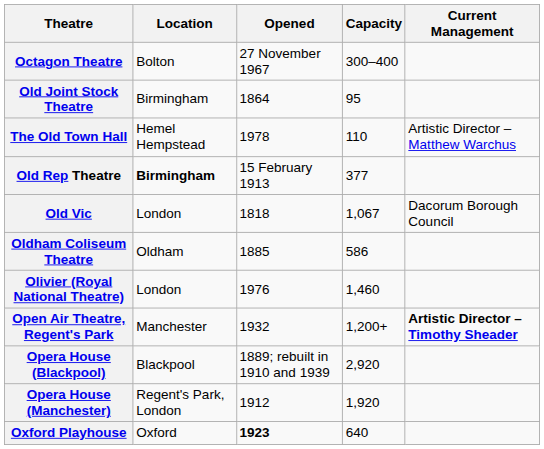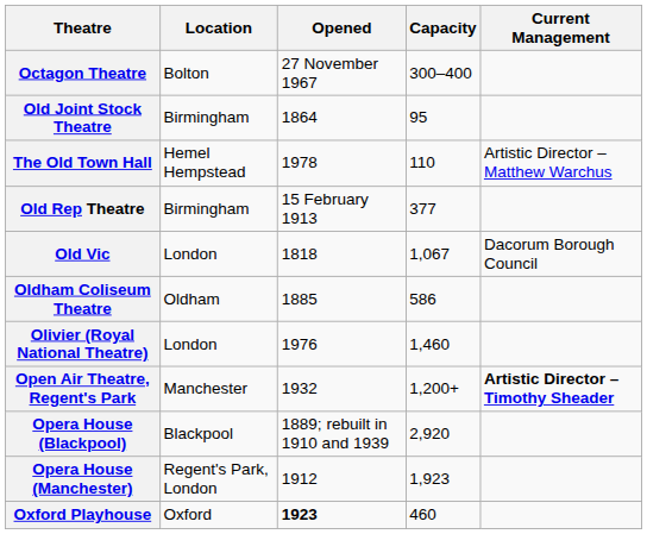 <table class="wikitable" style="font-size:96%; text-align: left">
 <tr>
 <th>Theatre</th>
 <th>Location</th>
 <th>Opened</th>
 <th>Capacity</th>
 <th>Current Management</th>
 </tr>
 <tr>
 <th><a href='#'>Octagon Theatre</a></th>
 <td>Bolton</td>
 <td>27 November 1967</td>
 <td>300–400</td>
 <td></td>
 </tr>
 <tr>
 <th><a href='#'>Old Joint Stock Theatre</a></th>
 <td>Birmingham</td>
 <td>1864</td>
 <td>95</td>
 <td></td>
 </tr>
 <tr>
 <th><a href='#'>The Old Town Hall</a></th>
 <td>Hemel Hempstead</td>
 <td>1978</td>
 <td>110</td>
 <td>Artistic Director – <a href='#'>Matthew Warchus</a></td>
 </tr>
 <tr>
 <th><a href='#'>Old Rep</a> Theatre</th>
-<td><strong>Birmingham</strong></td>
+<td>Birmingham</td>
 <td>15 February 1913</td>
 <td>377</td>
 <td></td>
 </tr>
 <tr>
 <th><a href='#'>Old Vic</a></th>
 <td>London</td>
 <td>1818</td>
 <td>1,067</td>
 <td>Dacorum Borough Council</td>
 </tr>
 <tr>
 <th><a href='#'>Oldham Coliseum Theatre</a></th>
 <td>Oldham</td>
 <td>1885</td>
 <td>586</td>
 <td></td>
 </tr>
 <tr>
 <th><a href='#'>Olivier (Royal National Theatre)</a></th>
 <td>London</td>
 <td>1976</td>
 <td>1,460</td>
 <td></td>
 </tr>
 <tr>
 <th><a href='#'>Open Air Theatre, Regent's Park</a></th>
 <td>Manchester</td>
 <td>1932</td>
 <td>1,200+</td>
 <td><strong>Artistic Director – <a href='#'>Timothy Sheader</a></strong></td>
 </tr>
 <tr>
 <th><a href='#'>Opera House (Blackpool)</a></th>
 <td>Blackpool</td>
 <td>1889; rebuilt in 1910 and 1939</td>
 <td>2,920</td>
 <td></td>
 </tr>
 <tr>
 <th><a href='#'>Opera House (Manchester)</a></th>
 <td>Regent's Park, London</td>
 <td>1912</td>
-<td>1,920</td>
+<td>1,923</td>
 <td></td>
 </tr>
 <tr>
 <th><a href='#'>Oxford Playhouse</a></th>
 <td>Oxford</td>
 <td><strong>1923</strong></td>
-<td>640</td>
+<td>460</td>
 <td></td>
 </tr>
 </table>
